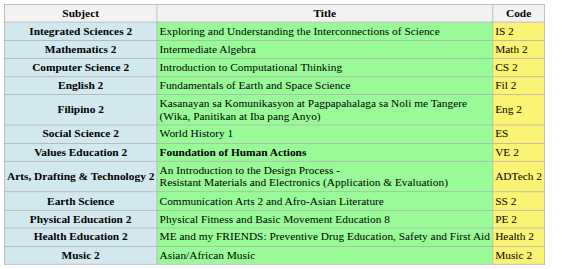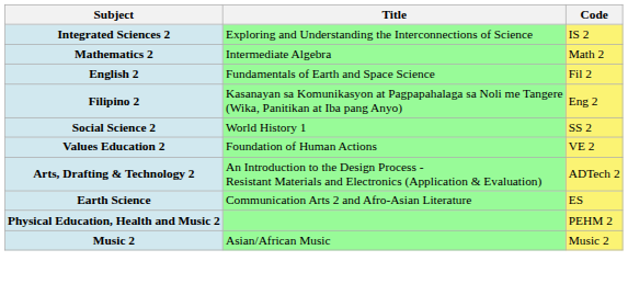 <table class="wikitable collapsible collapsed">
 <tr>
 <th>Subject</th>
 <th>Title</th>
 <th>Code</th>
 </tr>
 <tr>
 <th style="background:#D1E8EF">Integrated Sciences 2</th>
 <td style="background:#98FB98;">Exploring and Understanding the Interconnections of Science</td>
 <td style="background:#FBF373;">IS 2</td>
 </tr>
 <tr>
 <th style="background:#D1E8EF">Mathematics 2</th>
 <td style="background:#98FB98;">Intermediate Algebra</td>
 <td style="background:#FBF373;">Math 2</td>
 </tr>
 <tr>
-<th style="background:#D1E8EF">Computer Science 2</th>
-<td style="background:#98FB98;">Introduction to Computational Thinking</td>
-<td style="background:#FBF373;">CS 2</td>
-</tr>
-<tr>
 <th style="background:#D1E8EF">English 2</th>
 <td style="background:#98FB98;">Fundamentals of Earth and Space Science</td>
 <td style="background:#FBF373;">Fil 2</td>
 </tr>
 <tr>
 <th style="background:#D1E8EF">Filipino 2</th>
 <td style="background:#98FB98;">Kasanayan sa Komunikasyon at Pagpapahalaga sa Noli me Tangere<br>(Wika, Panitikan at Iba pang Anyo)</td>
 <td style="background:#FBF373;">Eng 2</td>
 </tr>
 <tr>
 <th style="background:#D1E8EF">Social Science 2</th>
 <td style="background:#98FB98;">World History 1</td>
-<td style="background:#FBF373;">ES</td>
+<td style="background:#FBF373;">SS 2</td>
 </tr>
 <tr>
 <th style="background:#D1E8EF">Values Education 2</th>
-<td style="background:#98FB98;"><strong>Foundation of Human Actions</strong></td>
+<td style="background:#98FB98;">Foundation of Human Actions</td>
 <td style="background:#FBF373;">VE 2</td>
 </tr>
 <tr>
 <th style="background:#D1E8EF">Arts, Drafting & Technology 2</th>
 <td style="background:#98FB98;">An Introduction to the Design Process -<br>Resistant Materials and Electronics (Application & Evaluation)</td>
 <td style="background:#FBF373;">ADTech 2</td>
 </tr>
 <tr>
 <th style="background:#D1E8EF">Earth Science</th>
 <td style="background:#98FB98;">Communication Arts 2 and Afro-Asian Literature</td>
-<td style="background:#FBF373;">SS 2</td>
+<td style="background:#FBF373;">ES</td>
 </tr>
 <tr>
-<th style="background:#D1E8EF">Physical Education 2</th>
-<td style="background:#98FB98;">Physical Fitness and Basic Movement Education 8</td>
-<td style="background:#FBF373;">PE 2</td>
-</tr>
-<tr>
-<th style="background:#D1E8EF">Health Education 2</th>
-<td style="background:#98FB98;">ME and my FRIENDS: Preventive Drug Education, Safety and First Aid</td>
-<td style="background:#FBF373;">Health 2</td>
+<th style="background:#D1E8EF">Physical Education, Health and Music 2</th>
+<td style="background:#98FB98;"></td>
+<td style="background:#FBF373;">PEHM 2</td>
 </tr>
 <tr>
 <th style="background:#D1E8EF">Music 2</th>
 <td style="background:#98FB98;">Asian/African Music</td>
 <td style="background:#FBF373;">Music 2</td>
 </tr>
 </table>
